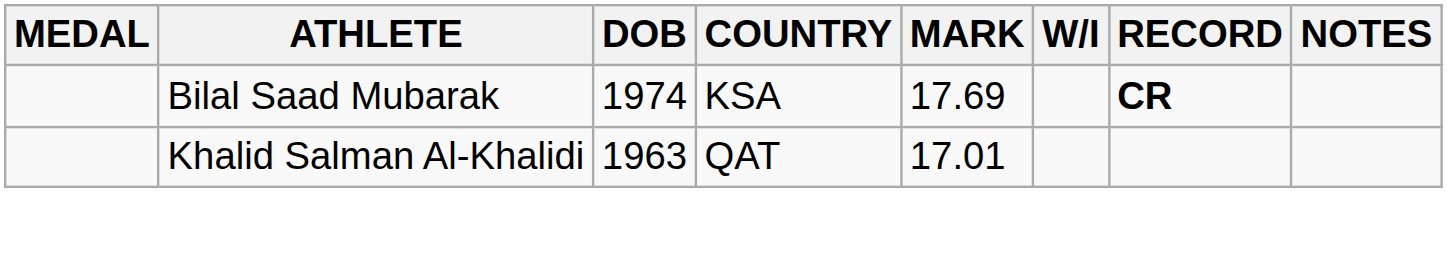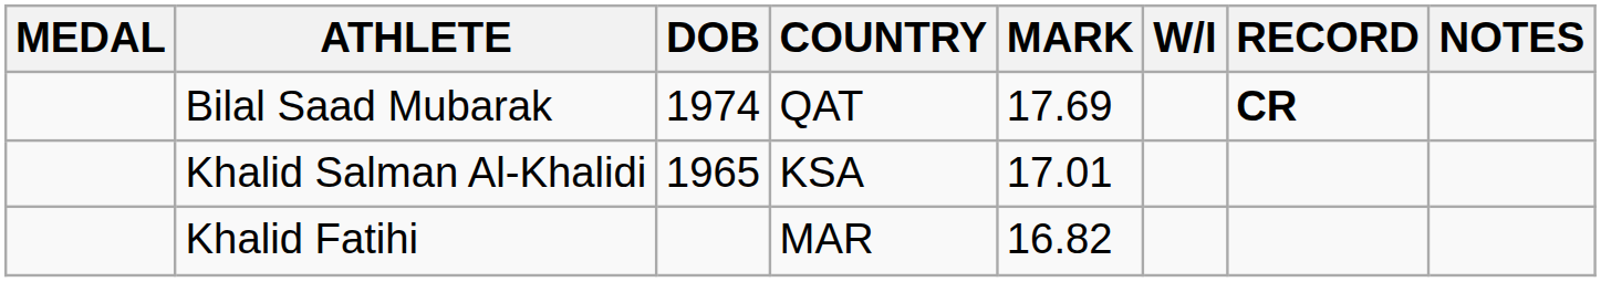 <table class="wikitable">
 <tr>
 <th>MEDAL</th>
 <th>ATHLETE</th>
 <th>DOB</th>
 <th>COUNTRY</th>
 <th>MARK</th>
 <th>W/I</th>
 <th>RECORD</th>
 <th>NOTES</th>
 </tr>
 <tr>
 <td></td>
 <td>Bilal Saad Mubarak</td>
 <td>1974</td>
-<td>KSA</td>
+<td>QAT</td>
 <td>17.69</td>
 <td></td>
 <td><strong>CR</strong></td>
 <td></td>
 </tr>
 <tr>
 <td></td>
 <td>Khalid Salman Al-Khalidi</td>
-<td>1963</td>
-<td>QAT</td>
+<td>1965</td>
+<td>KSA</td>
 <td>17.01</td>
 <td></td>
 <td></td>
 <td></td>
 </tr>
+<tr>
+<td></td>
+<td>Khalid Fatihi</td>
+<td></td>
+<td>MAR</td>
+<td>16.82</td>
+<td></td>
+<td></td>
+<td></td>
+</tr>
 </table>
